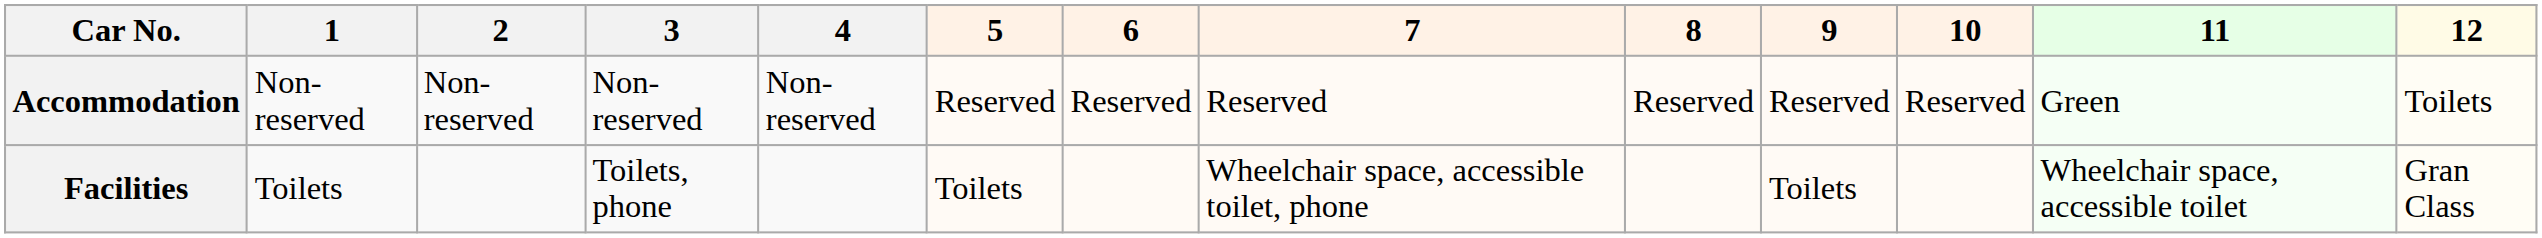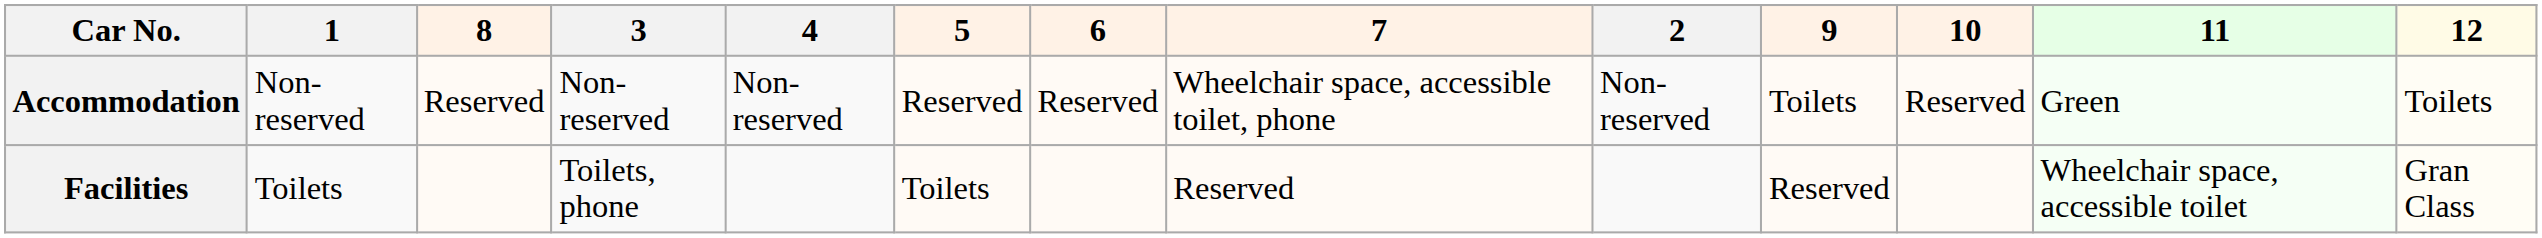 <table class="wikitable">
 <tr>
 <th>Car No.</th>
 <th>1</th>
-<th>2</th>
+<th style="background: #FFF2E6">8</th>
 <th>3</th>
 <th>4</th>
 <th style="background: #FFF2E6">5</th>
 <th style="background: #FFF2E6">6</th>
 <th style="background: #FFF2E6">7</th>
-<th style="background: #FFF2E6">8</th>
+<th>2</th>
 <th style="background: #FFF2E6">9</th>
 <th style="background: #FFF2E6">10</th>
 <th style="background:#E6FFE6">11</th>
 <th style="background: #FFFBE6">12</th>
 </tr>
 <tr>
 <th>Accommodation</th>
 <td>Non-reserved</td>
-<td>Non-reserved</td>
+<td style="background: #FFFAF5">Reserved</td>
 <td>Non-reserved</td>
 <td>Non-reserved</td>
 <td style="background: #FFFAF5">Reserved</td>
 <td style="background: #FFFAF5">Reserved</td>
-<td style="background: #FFFAF5">Reserved</td>
-<td style="background: #FFFAF5">Reserved</td>
-<td style="background: #FFFAF5">Reserved</td>
+<td style="background: #FFFAF5">Wheelchair space, accessible toilet, phone</td>
+<td>Non-reserved</td>
+<td style="background: #FFFAF5">Toilets</td>
 <td style="background: #FFFAF5">Reserved</td>
 <td style="background: #F5FFF5">Green</td>
 <td style="background: #FFFDF5">Toilets</td>
 </tr>
 <tr>
 <th>Facilities</th>
 <td>Toilets</td>
-<td> </td>
+<td style="background: #FFFAF5"> </td>
 <td>Toilets, phone</td>
 <td> </td>
 <td style="background: #FFFAF5">Toilets</td>
 <td style="background: #FFFAF5"> </td>
-<td style="background: #FFFAF5">Wheelchair space, accessible toilet, phone</td>
-<td style="background: #FFFAF5"> </td>
-<td style="background: #FFFAF5">Toilets</td>
+<td style="background: #FFFAF5">Reserved</td>
+<td> </td>
+<td style="background: #FFFAF5">Reserved</td>
 <td style="background: #FFFAF5"> </td>
 <td style="background: #F5FFF5">Wheelchair space, accessible toilet</td>
 <td style="background: #FFFDF5">Gran Class</td>
 </tr>
 </table>
